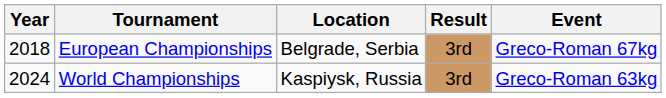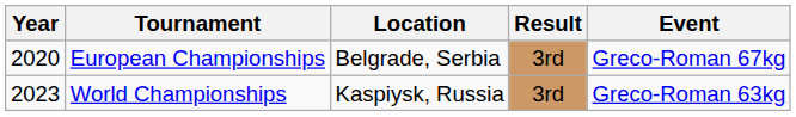 <table class="wikitable" style="font-size:95%;">
 <tr>
 <th>Year</th>
 <th>Tournament</th>
 <th>Location</th>
 <th>Result</th>
 <th>Event</th>
 </tr>
 <tr>
-<td>2018</td>
+<td>2020</td>
 <td><a href='#'>European Championships</a></td>
 <td>Belgrade, Serbia</td>
 <td align="center" bgcolor="cc9966">3rd</td>
 <td><a href='#'>Greco-Roman 67kg</a></td>
 </tr>
 <tr>
-<td>2024</td>
+<td>2023</td>
 <td><a href='#'>World Championships</a></td>
 <td>Kaspiysk, Russia</td>
 <td align="center" bgcolor="cc9966">3rd</td>
 <td><a href='#'>Greco-Roman 63kg</a></td>
 </tr>
 </table>
